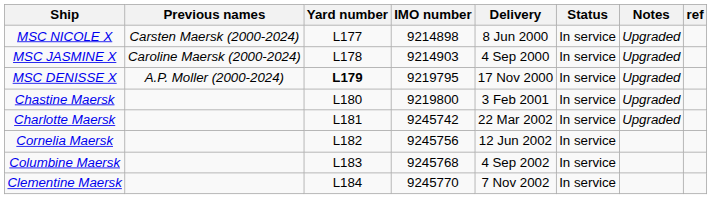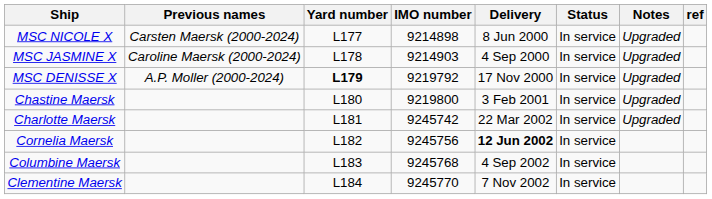 <table class="wikitable" style="text-align:center">
 <tr>
 <th>Ship</th>
 <th>Previous names</th>
 <th>Yard number</th>
 <th>IMO number</th>
 <th>Delivery</th>
 <th>Status</th>
 <th>Notes</th>
 <th>ref</th>
 </tr>
 <tr>
 <td><em><a href='#'>MSC NICOLE X</a></em></td>
 <td><em>Carsten Maersk (2000-2024)</em></td>
 <td>L177</td>
 <td>9214898</td>
 <td>8 Jun 2000</td>
 <td>In service</td>
 <td><em>Upgraded</em></td>
 <td></td>
 </tr>
 <tr>
 <td><em><a href='#'>MSC JASMINE X</a></em></td>
 <td><em>Caroline Maersk (2000-2024)</em></td>
 <td>L178</td>
 <td>9214903</td>
 <td>4 Sep 2000</td>
 <td>In service</td>
 <td><em>Upgraded</em></td>
 <td></td>
 </tr>
 <tr>
 <td><em><a href='#'>MSC DENISSE X</a></em></td>
 <td><em>A.P. Moller (2000-2024)</em></td>
 <td><strong>L179</strong></td>
-<td>9219795</td>
+<td>9219792</td>
 <td>17 Nov 2000</td>
 <td>In service</td>
 <td><em>Upgraded</em></td>
 <td></td>
 </tr>
 <tr>
 <td><em><a href='#'>Chastine Maersk</a></em></td>
 <td></td>
 <td>L180</td>
 <td>9219800</td>
 <td>3 Feb 2001</td>
 <td>In service</td>
 <td><em>Upgraded</em></td>
 <td></td>
 </tr>
 <tr>
 <td><em><a href='#'>Charlotte Maersk</a></em></td>
 <td></td>
 <td>L181</td>
 <td>9245742</td>
 <td>22 Mar 2002</td>
 <td>In service</td>
 <td><em>Upgraded</em></td>
 <td></td>
 </tr>
 <tr>
 <td><em><a href='#'>Cornelia Maersk</a></em></td>
 <td></td>
 <td>L182</td>
 <td>9245756</td>
-<td>12 Jun 2002</td>
+<td><strong>12 Jun 2002</strong></td>
 <td>In service</td>
 <td></td>
 <td></td>
 </tr>
 <tr>
 <td><em><a href='#'>Columbine Maersk</a></em></td>
 <td></td>
 <td>L183</td>
 <td>9245768</td>
 <td>4 Sep 2002</td>
 <td>In service</td>
 <td></td>
 <td></td>
 </tr>
 <tr>
 <td><em><a href='#'>Clementine Maersk</a></em></td>
 <td></td>
 <td>L184</td>
 <td>9245770</td>
 <td>7 Nov 2002</td>
 <td>In service</td>
 <td></td>
 <td></td>
 </tr>
 </table>
